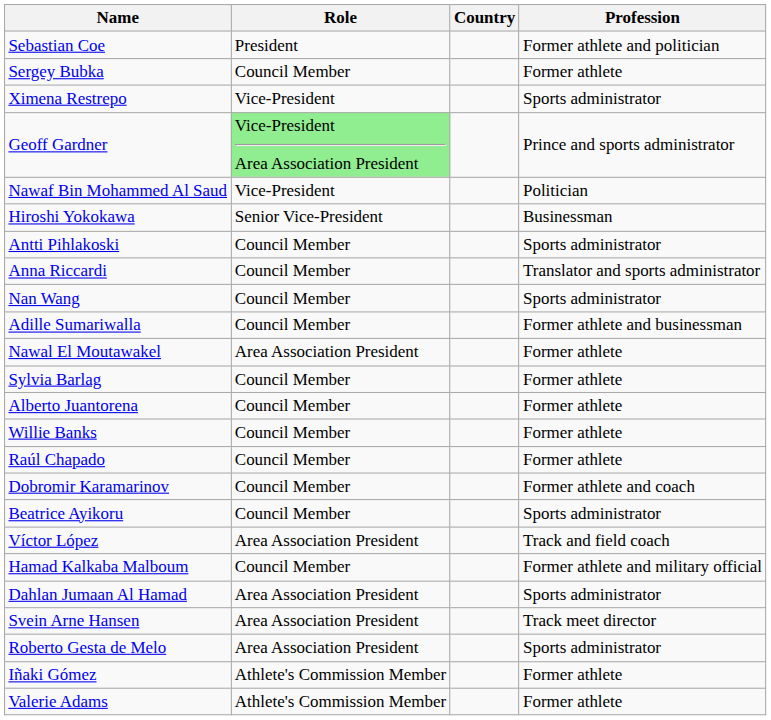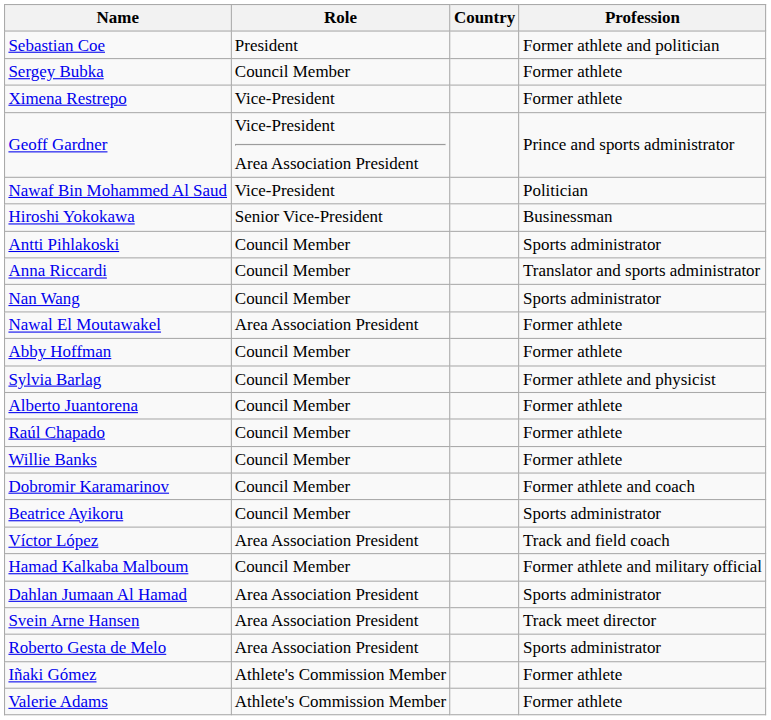 <table class="wikitable sortable">
 <tr>
 <th>Name</th>
 <th>Role</th>
 <th>Country</th>
 <th>Profession</th>
 </tr>
 <tr>
 <td><a href='#'>Sebastian Coe</a></td>
 <td>President</td>
 <td></td>
 <td>Former athlete and politician</td>
 </tr>
 <tr>
 <td><a href='#'>Sergey Bubka</a></td>
 <td>Council Member</td>
 <td></td>
 <td>Former athlete</td>
 </tr>
 <tr>
 <td><a href='#'>Ximena Restrepo</a></td>
 <td>Vice-President</td>
 <td></td>
-<td>Sports administrator</td>
+<td>Former athlete</td>
 </tr>
 <tr>
 <td><a href='#'>Geoff Gardner</a></td>
-<td style="background: lightgreen;">Vice-President<hr>Area Association President</td>
+<td>Vice-President<hr>Area Association President</td>
 <td></td>
 <td>Prince and sports administrator</td>
 </tr>
 <tr>
 <td><a href='#'>Nawaf Bin Mohammed Al Saud</a></td>
 <td>Vice-President</td>
 <td></td>
 <td>Politician</td>
 </tr>
 <tr>
 <td><a href='#'>Hiroshi Yokokawa</a></td>
 <td>Senior Vice-President</td>
 <td></td>
 <td>Businessman</td>
 </tr>
 <tr>
 <td><a href='#'>Antti Pihlakoski</a></td>
 <td>Council Member</td>
 <td></td>
 <td>Sports administrator</td>
 </tr>
 <tr>
 <td><a href='#'>Anna Riccardi</a></td>
 <td>Council Member</td>
 <td></td>
 <td>Translator and sports administrator</td>
 </tr>
 <tr>
 <td><a href='#'>Nan Wang</a></td>
 <td>Council Member</td>
 <td></td>
 <td>Sports administrator</td>
 </tr>
 <tr>
-<td><a href='#'>Adille Sumariwalla</a></td>
-<td>Council Member</td>
+<td><a href='#'>Nawal El Moutawakel</a></td>
+<td>Area Association President</td>
 <td></td>
-<td>Former athlete and businessman</td>
+<td>Former athlete</td>
 </tr>
 <tr>
-<td><a href='#'>Nawal El Moutawakel</a></td>
-<td>Area Association President</td>
+<td><a href='#'>Abby Hoffman</a></td>
+<td>Council Member</td>
 <td></td>
 <td>Former athlete</td>
 </tr>
 <tr>
 <td><a href='#'>Sylvia Barlag</a></td>
 <td>Council Member</td>
 <td></td>
-<td>Former athlete</td>
+<td>Former athlete and physicist</td>
 </tr>
 <tr>
 <td><a href='#'>Alberto Juantorena</a></td>
 <td>Council Member</td>
 <td></td>
 <td>Former athlete</td>
 </tr>
 <tr>
-<td><a href='#'>Willie Banks</a></td>
+<td><a href='#'>Raúl Chapado</a></td>
 <td>Council Member</td>
 <td></td>
 <td>Former athlete</td>
 </tr>
 <tr>
-<td><a href='#'>Raúl Chapado</a></td>
+<td><a href='#'>Willie Banks</a></td>
 <td>Council Member</td>
 <td></td>
 <td>Former athlete</td>
 </tr>
 <tr>
 <td><a href='#'>Dobromir Karamarinov</a></td>
 <td>Council Member</td>
 <td></td>
 <td>Former athlete and coach</td>
 </tr>
 <tr>
 <td><a href='#'>Beatrice Ayikoru</a></td>
 <td>Council Member</td>
 <td></td>
 <td>Sports administrator</td>
 </tr>
 <tr>
 <td><a href='#'>Víctor López</a></td>
 <td>Area Association President</td>
 <td></td>
 <td>Track and field coach</td>
 </tr>
 <tr>
 <td><a href='#'>Hamad Kalkaba Malboum</a></td>
 <td>Council Member</td>
 <td></td>
 <td>Former athlete and military official</td>
 </tr>
 <tr>
 <td><a href='#'>Dahlan Jumaan Al Hamad</a></td>
 <td>Area Association President</td>
 <td></td>
 <td>Sports administrator</td>
 </tr>
 <tr>
 <td><a href='#'>Svein Arne Hansen</a></td>
 <td>Area Association President</td>
 <td></td>
 <td>Track meet director</td>
 </tr>
 <tr>
 <td><a href='#'>Roberto Gesta de Melo</a></td>
 <td>Area Association President</td>
 <td></td>
 <td>Sports administrator</td>
 </tr>
 <tr>
 <td><a href='#'>Iñaki Gómez</a></td>
 <td>Athlete's Commission Member</td>
 <td></td>
 <td>Former athlete</td>
 </tr>
 <tr>
 <td><a href='#'>Valerie Adams</a></td>
 <td>Athlete's Commission Member</td>
 <td></td>
 <td>Former athlete</td>
 </tr>
 </table>
